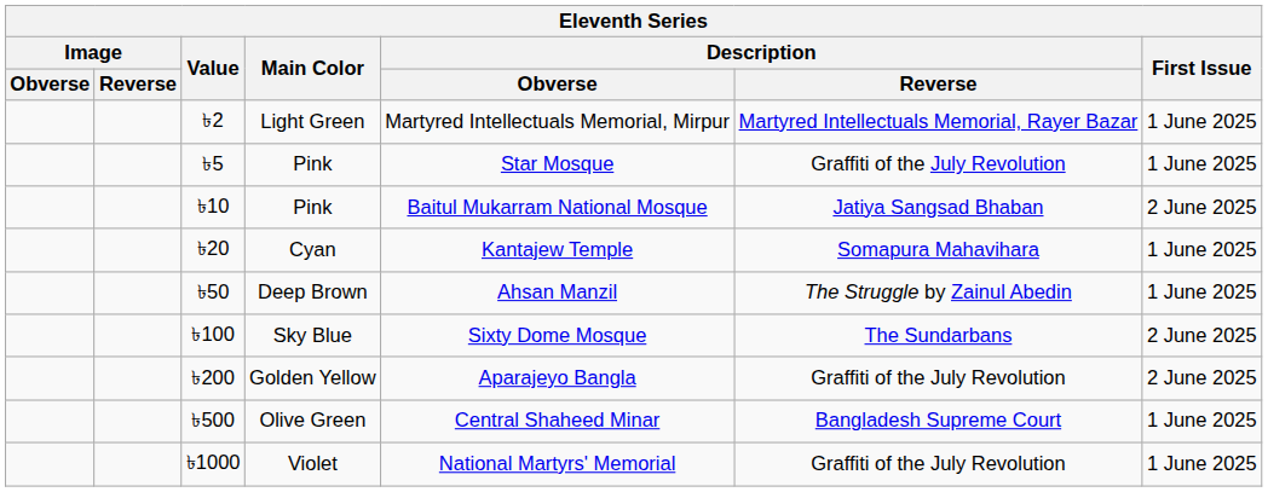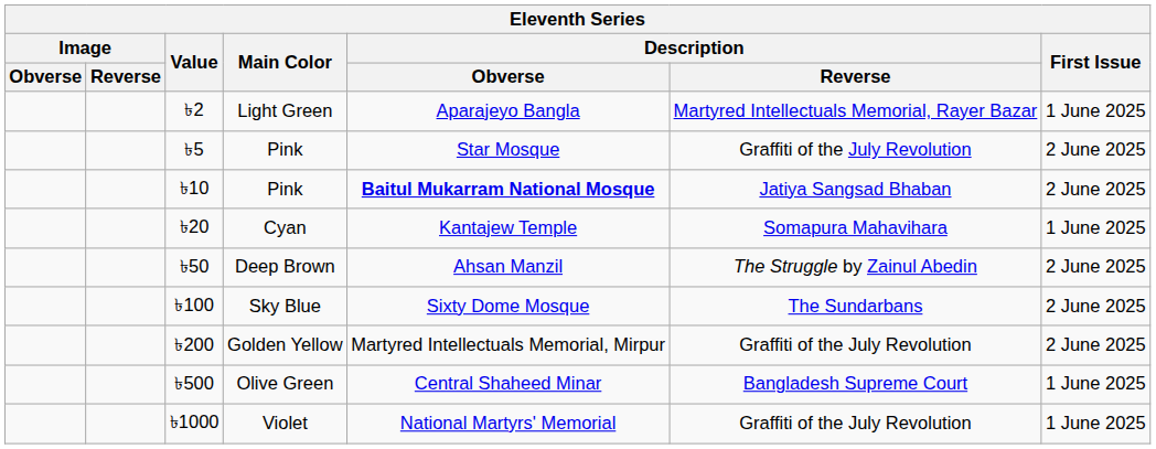 <table class="wikitable" style="text-align:center">
 <tr>
 <th colspan="8">Eleventh Series</th>
 </tr>
 <tr>
 <th colspan="2">Image</th>
 <th rowspan="2">Value</th>
 <th rowspan="2">Main Color</th>
 <th colspan="2">Description</th>
 <th rowspan="2">First Issue</th>
 </tr>
 <tr>
 <th>Obverse</th>
 <th>Reverse</th>
 <th>Obverse</th>
 <th>Reverse</th>
 </tr>
 <tr>
 <td></td>
 <td></td>
 <td>৳2</td>
 <td>Light Green</td>
-<td>Martyred Intellectuals Memorial, Mirpur</td>
+<td><a href='#'>Aparajeyo Bangla</a></td>
 <td><a href='#'>Martyred Intellectuals Memorial, Rayer Bazar</a></td>
 <td>1 June 2025</td>
 </tr>
 <tr>
 <td></td>
 <td></td>
 <td>৳5</td>
 <td>Pink</td>
 <td><a href='#'>Star Mosque</a></td>
 <td>Graffiti of the <a href='#'>July Revolution</a></td>
-<td>1 June 2025 </td>
+<td>2 June 2025</td>
 </tr>
 <tr>
 <td></td>
 <td></td>
 <td>৳10</td>
 <td>Pink</td>
-<td><a href='#'>Baitul Mukarram National Mosque</a></td>
+<td><strong><a href='#'>Baitul Mukarram National Mosque</a></strong></td>
 <td><a href='#'>Jatiya Sangsad Bhaban</a></td>
 <td>2 June 2025</td>
 </tr>
 <tr>
 <td></td>
 <td></td>
 <td>৳20</td>
 <td>Cyan</td>
 <td><a href='#'>Kantajew Temple</a></td>
 <td><a href='#'>Somapura Mahavihara</a></td>
 <td>1 June 2025 </td>
 </tr>
 <tr>
 <td></td>
 <td></td>
 <td>৳50</td>
 <td>Deep Brown</td>
 <td><a href='#'>Ahsan Manzil</a></td>
 <td><em>The Struggle</em> by <a href='#'>Zainul Abedin</a></td>
-<td>1 June 2025 </td>
+<td>2 June 2025</td>
 </tr>
 <tr>
 <td></td>
 <td></td>
 <td>৳100</td>
 <td>Sky Blue</td>
 <td><a href='#'>Sixty Dome Mosque</a></td>
 <td><a href='#'>The Sundarbans</a></td>
 <td>2 June 2025</td>
 </tr>
 <tr>
 <td></td>
 <td></td>
 <td>৳200</td>
 <td>Golden Yellow</td>
-<td><a href='#'>Aparajeyo Bangla</a></td>
+<td>Martyred Intellectuals Memorial, Mirpur</td>
 <td>Graffiti of the July Revolution</td>
 <td>2 June 2025</td>
 </tr>
 <tr>
 <td></td>
 <td></td>
 <td>৳500</td>
 <td>Olive Green</td>
 <td><a href='#'>Central Shaheed Minar</a></td>
 <td><a href='#'>Bangladesh Supreme Court</a></td>
 <td>1 June 2025</td>
 </tr>
 <tr>
 <td></td>
 <td></td>
 <td>৳1000</td>
 <td>Violet</td>
 <td><a href='#'>National Martyrs' Memorial</a></td>
 <td>Graffiti of the July Revolution</td>
 <td>1 June 2025 </td>
 </tr>
 </table>
